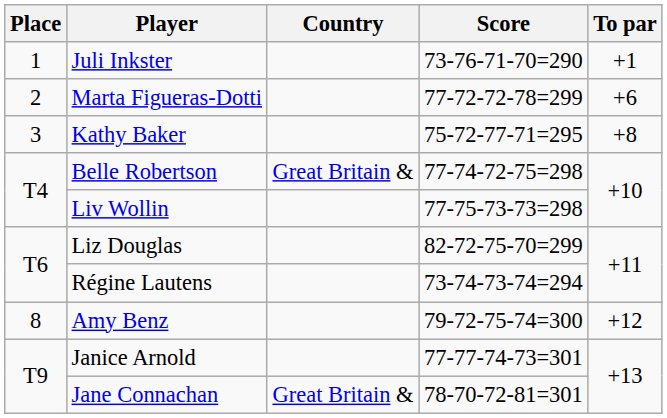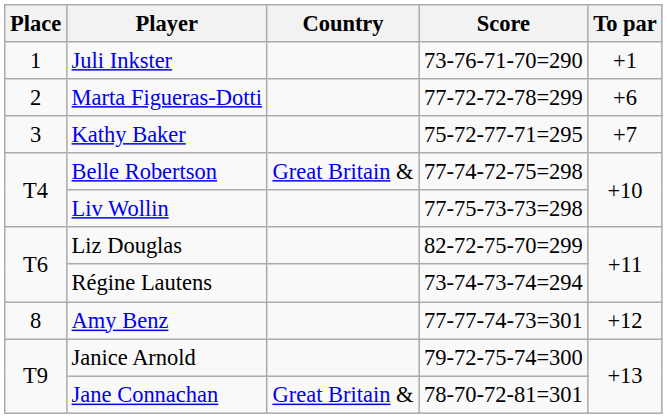 <table class="wikitable" style="font-size:95%;">
 <tr>
 <th>Place</th>
 <th>Player</th>
 <th>Country</th>
 <th>Score</th>
 <th>To par</th>
 </tr>
 <tr>
 <td align=center>1</td>
 <td><a href='#'>Juli Inkster</a></td>
 <td></td>
 <td>73-76-71-70=290</td>
 <td align=center>+1</td>
 </tr>
 <tr>
 <td align=center>2</td>
 <td><a href='#'>Marta Figueras-Dotti</a></td>
 <td></td>
 <td>77-72-72-78=299</td>
 <td align=center>+6</td>
 </tr>
 <tr>
 <td align=center>3</td>
 <td><a href='#'>Kathy Baker</a></td>
 <td></td>
 <td>75-72-77-71=295</td>
-<td align=center>+8</td>
+<td align=center>+7</td>
 </tr>
 <tr>
 <td rowspan=2 align=center>T4</td>
 <td><a href='#'>Belle Robertson</a></td>
 <td> <a href='#'>Great Britain</a> &<br></td>
 <td>77-74-72-75=298</td>
 <td rowspan=2 align=center>+10</td>
 </tr>
 <tr>
 <td><a href='#'>Liv Wollin</a></td>
 <td></td>
 <td>77-75-73-73=298</td>
 </tr>
 <tr>
 <td rowspan=2 align=center>T6</td>
 <td>Liz Douglas</td>
 <td></td>
 <td>82-72-75-70=299</td>
 <td rowspan=2 align=center>+11</td>
 </tr>
 <tr>
 <td>Régine Lautens</td>
 <td></td>
 <td>73-74-73-74=294</td>
 </tr>
 <tr>
 <td align=center>8</td>
 <td><a href='#'>Amy Benz</a></td>
 <td></td>
-<td>79-72-75-74=300</td>
+<td>77-77-74-73=301</td>
 <td align=center>+12</td>
 </tr>
 <tr>
 <td rowspan=2 align=center>T9</td>
 <td>Janice Arnold</td>
 <td></td>
-<td>77-77-74-73=301</td>
+<td>79-72-75-74=300</td>
 <td rowspan=2 align=center>+13</td>
 </tr>
 <tr>
 <td><a href='#'>Jane Connachan</a></td>
 <td> <a href='#'>Great Britain</a> &<br></td>
 <td>78-70-72-81=301</td>
 </tr>
 </table>
